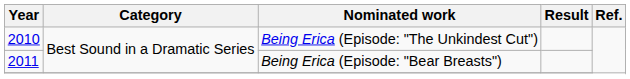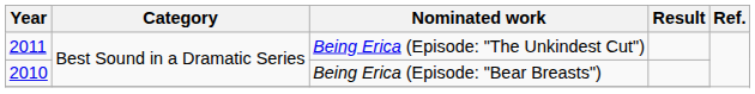 <table class="wikitable sortable">
 <tr>
 <th>Year</th>
 <th>Category</th>
 <th>Nominated work</th>
 <th>Result</th>
 <th>Ref.</th>
 </tr>
 <tr>
-<td><a href='#'>2010</a></td>
+<td><a href='#'>2011</a></td>
 <td rowspan="2">Best Sound in a Dramatic Series</td>
 <td><em><a href='#'>Being Erica</a></em> (Episode: "The Unkindest Cut")</td>
 <td></td>
 <td rowspan="4"></td>
 </tr>
 <tr>
-<td><a href='#'>2011</a></td>
+<td><a href='#'>2010</a></td>
 <td><em>Being Erica</em> (Episode: "Bear Breasts")</td>
 <td></td>
 </tr>
 <tr>
 </tr>
 </table>
